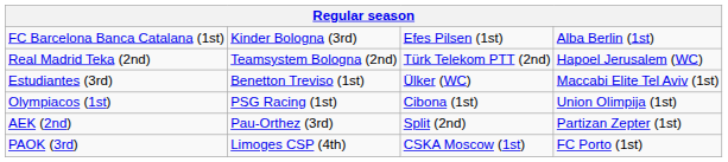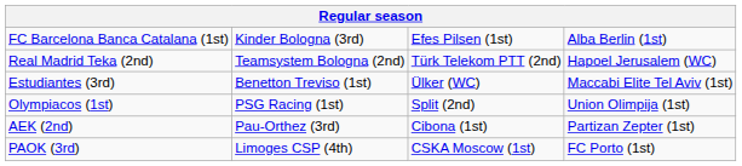 <table class="wikitable" style="white-space: nowrap;">
 <tr>
 <th colspan=4><a href='#'>Regular season</a></th>
 </tr>
 <tr>
 <td> <a href='#'>FC Barcelona Banca Catalana</a> (1st)</td>
 <td> <a href='#'>Kinder Bologna</a> (3rd)</td>
 <td> <a href='#'>Efes Pilsen</a> (1st)</td>
 <td> <a href='#'>Alba Berlin</a> (<a href='#'>1st</a>)</td>
 </tr>
 <tr>
 <td> <a href='#'>Real Madrid Teka</a> (2nd)</td>
 <td> <a href='#'>Teamsystem Bologna</a> (2nd)</td>
 <td> <a href='#'>Türk Telekom PTT</a> (2nd)</td>
 <td> <a href='#'>Hapoel Jerusalem</a> (<a href='#'>WC</a>)</td>
 </tr>
 <tr>
 <td> <a href='#'>Estudiantes</a> (3rd)</td>
 <td> <a href='#'>Benetton Treviso</a> (1st)</td>
 <td> <a href='#'>Ülker</a> (<a href='#'>WC</a>)</td>
 <td> <a href='#'>Maccabi Elite Tel Aviv</a> (1st)</td>
 </tr>
 <tr>
 <td> <a href='#'>Olympiacos</a> (<a href='#'>1st</a>)</td>
 <td> <a href='#'>PSG Racing</a> (1st)</td>
-<td> <a href='#'>Cibona</a> (1st)</td>
+<td> <a href='#'>Split</a> (2nd)</td>
 <td> <a href='#'>Union Olimpija</a> (1st)</td>
 </tr>
 <tr>
 <td> <a href='#'>AEK</a> (<a href='#'>2nd</a>)</td>
 <td> <a href='#'>Pau-Orthez</a> (3rd)</td>
-<td> <a href='#'>Split</a> (2nd)</td>
+<td> <a href='#'>Cibona</a> (1st)</td>
 <td> <a href='#'>Partizan Zepter</a> (1st)</td>
 </tr>
 <tr>
 <td> <a href='#'>PAOK</a> (<a href='#'>3rd</a>)</td>
 <td> <a href='#'>Limoges CSP</a> (4th)</td>
 <td> <a href='#'>CSKA Moscow</a> (<a href='#'>1st</a>)</td>
 <td> <a href='#'>FC Porto</a> (1st)</td>
 </tr>
 </table>
